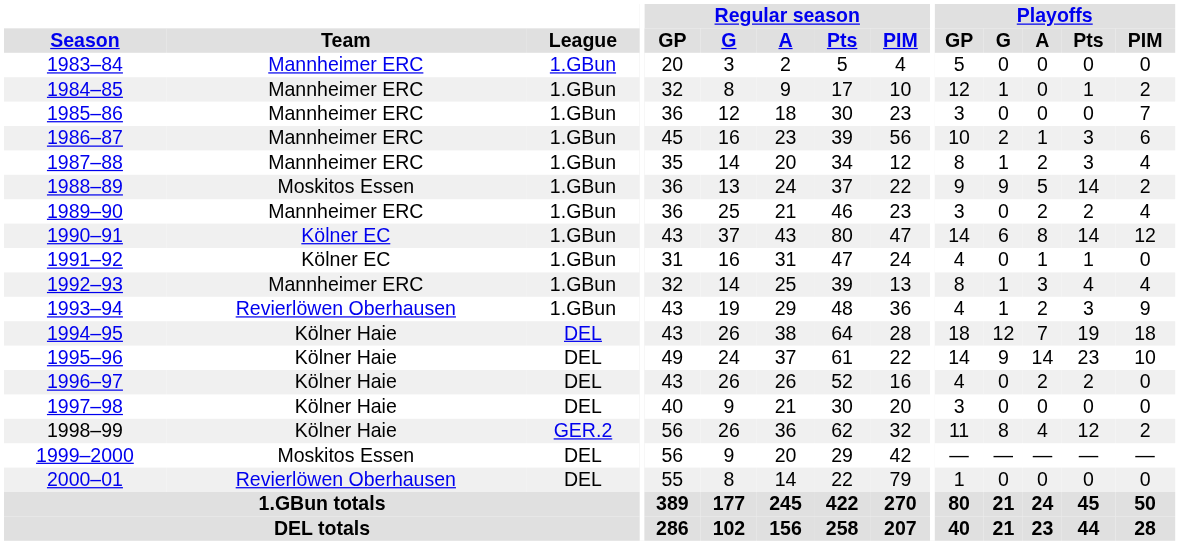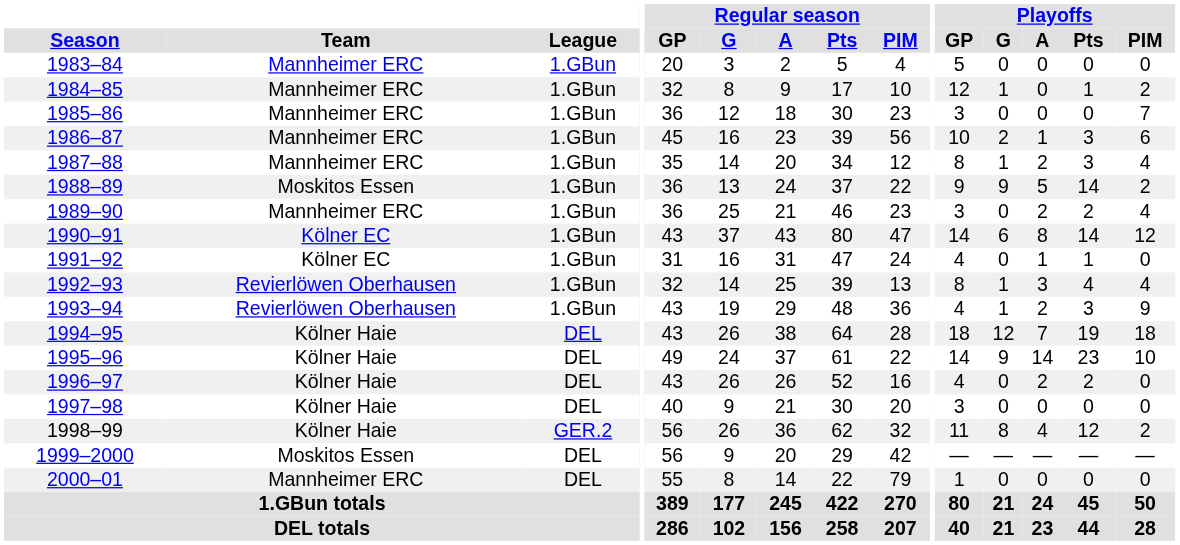 <table border="0" cellpadding="1" cellspacing="0" style="text-align:center; width:60em">
 <tr bgcolor="#e0e0e0">
 <th colspan="3" bgcolor="#ffffff"></th>
 <th rowspan="99" bgcolor="#ffffff"></th>
 <th colspan="5"><a href='#'>Regular season</a></th>
 <th rowspan="99" bgcolor="#ffffff"></th>
 <th colspan="5"><a href='#'>Playoffs</a></th>
 </tr>
 <tr bgcolor="#e0e0e0">
 <th><a href='#'>Season</a></th>
 <th>Team</th>
 <th>League</th>
 <th>GP</th>
 <th><a href='#'>G</a></th>
 <th><a href='#'>A</a></th>
 <th><a href='#'>Pts</a></th>
 <th><a href='#'>PIM</a></th>
 <th>GP</th>
 <th>G</th>
 <th>A</th>
 <th>Pts</th>
 <th>PIM</th>
 </tr>
 <tr>
 <td><a href='#'>1983–84</a></td>
 <td><a href='#'>Mannheimer ERC</a></td>
 <td><a href='#'>1.GBun</a></td>
 <td>20</td>
 <td>3</td>
 <td>2</td>
 <td>5</td>
 <td>4</td>
 <td>5</td>
 <td>0</td>
 <td>0</td>
 <td>0</td>
 <td>0</td>
 </tr>
 <tr bgcolor="#f0f0f0">
 <td><a href='#'>1984–85</a></td>
 <td>Mannheimer ERC</td>
 <td>1.GBun</td>
 <td>32</td>
 <td>8</td>
 <td>9</td>
 <td>17</td>
 <td>10</td>
 <td>12</td>
 <td>1</td>
 <td>0</td>
 <td>1</td>
 <td>2</td>
 </tr>
 <tr>
 <td><a href='#'>1985–86</a></td>
 <td>Mannheimer ERC</td>
 <td>1.GBun</td>
 <td>36</td>
 <td>12</td>
 <td>18</td>
 <td>30</td>
 <td>23</td>
 <td>3</td>
 <td>0</td>
 <td>0</td>
 <td>0</td>
 <td>7</td>
 </tr>
 <tr bgcolor="#f0f0f0">
 <td><a href='#'>1986–87</a></td>
 <td>Mannheimer ERC</td>
 <td>1.GBun</td>
 <td>45</td>
 <td>16</td>
 <td>23</td>
 <td>39</td>
 <td>56</td>
 <td>10</td>
 <td>2</td>
 <td>1</td>
 <td>3</td>
 <td>6</td>
 </tr>
 <tr>
 <td><a href='#'>1987–88</a></td>
 <td>Mannheimer ERC</td>
 <td>1.GBun</td>
 <td>35</td>
 <td>14</td>
 <td>20</td>
 <td>34</td>
 <td>12</td>
 <td>8</td>
 <td>1</td>
 <td>2</td>
 <td>3</td>
 <td>4</td>
 </tr>
 <tr bgcolor="#f0f0f0">
 <td><a href='#'>1988–89</a></td>
 <td>Moskitos Essen</td>
 <td>1.GBun</td>
 <td>36</td>
 <td>13</td>
 <td>24</td>
 <td>37</td>
 <td>22</td>
 <td>9</td>
 <td>9</td>
 <td>5</td>
 <td>14</td>
 <td>2</td>
 </tr>
 <tr>
 <td><a href='#'>1989–90</a></td>
 <td>Mannheimer ERC</td>
 <td>1.GBun</td>
 <td>36</td>
 <td>25</td>
 <td>21</td>
 <td>46</td>
 <td>23</td>
 <td>3</td>
 <td>0</td>
 <td>2</td>
 <td>2</td>
 <td>4</td>
 </tr>
 <tr bgcolor="#f0f0f0">
 <td><a href='#'>1990–91</a></td>
 <td><a href='#'>Kölner EC</a></td>
 <td>1.GBun</td>
 <td>43</td>
 <td>37</td>
 <td>43</td>
 <td>80</td>
 <td>47</td>
 <td>14</td>
 <td>6</td>
 <td>8</td>
 <td>14</td>
 <td>12</td>
 </tr>
 <tr>
 <td><a href='#'>1991–92</a></td>
 <td>Kölner EC</td>
 <td>1.GBun</td>
 <td>31</td>
 <td>16</td>
 <td>31</td>
 <td>47</td>
 <td>24</td>
 <td>4</td>
 <td>0</td>
 <td>1</td>
 <td>1</td>
 <td>0</td>
 </tr>
 <tr bgcolor="#f0f0f0">
 <td><a href='#'>1992–93</a></td>
-<td>Mannheimer ERC</td>
+<td><a href='#'>Revierlöwen Oberhausen</a></td>
 <td>1.GBun</td>
 <td>32</td>
 <td>14</td>
 <td>25</td>
 <td>39</td>
 <td>13</td>
 <td>8</td>
 <td>1</td>
 <td>3</td>
 <td>4</td>
 <td>4</td>
 </tr>
 <tr>
 <td><a href='#'>1993–94</a></td>
 <td><a href='#'>Revierlöwen Oberhausen</a></td>
 <td>1.GBun</td>
 <td>43</td>
 <td>19</td>
 <td>29</td>
 <td>48</td>
 <td>36</td>
 <td>4</td>
 <td>1</td>
 <td>2</td>
 <td>3</td>
 <td>9</td>
 </tr>
 <tr bgcolor="#f0f0f0">
 <td><a href='#'>1994–95</a></td>
 <td>Kölner Haie</td>
 <td><a href='#'>DEL</a></td>
 <td>43</td>
 <td>26</td>
 <td>38</td>
 <td>64</td>
 <td>28</td>
 <td>18</td>
 <td>12</td>
 <td>7</td>
 <td>19</td>
 <td>18</td>
 </tr>
 <tr>
 <td><a href='#'>1995–96</a></td>
 <td>Kölner Haie</td>
 <td>DEL</td>
 <td>49</td>
 <td>24</td>
 <td>37</td>
 <td>61</td>
 <td>22</td>
 <td>14</td>
 <td>9</td>
 <td>14</td>
 <td>23</td>
 <td>10</td>
 </tr>
 <tr bgcolor="#f0f0f0">
 <td><a href='#'>1996–97</a></td>
 <td>Kölner Haie</td>
 <td>DEL</td>
 <td>43</td>
 <td>26</td>
 <td>26</td>
 <td>52</td>
 <td>16</td>
 <td>4</td>
 <td>0</td>
 <td>2</td>
 <td>2</td>
 <td>0</td>
 </tr>
 <tr>
 <td><a href='#'>1997–98</a></td>
 <td>Kölner Haie</td>
 <td>DEL</td>
 <td>40</td>
 <td>9</td>
 <td>21</td>
 <td>30</td>
 <td>20</td>
 <td>3</td>
 <td>0</td>
 <td>0</td>
 <td>0</td>
 <td>0</td>
 </tr>
 <tr bgcolor="#f0f0f0">
 <td>1998–99</td>
 <td>Kölner Haie</td>
 <td><a href='#'>GER.2</a></td>
 <td>56</td>
 <td>26</td>
 <td>36</td>
 <td>62</td>
 <td>32</td>
 <td>11</td>
 <td>8</td>
 <td>4</td>
 <td>12</td>
 <td>2</td>
 </tr>
 <tr>
 <td><a href='#'>1999–2000</a></td>
 <td>Moskitos Essen</td>
 <td>DEL</td>
 <td>56</td>
 <td>9</td>
 <td>20</td>
 <td>29</td>
 <td>42</td>
 <td>—</td>
 <td>—</td>
 <td>—</td>
 <td>—</td>
 <td>—</td>
 </tr>
 <tr bgcolor="#f0f0f0">
 <td><a href='#'>2000–01</a></td>
-<td><a href='#'>Revierlöwen Oberhausen</a></td>
+<td>Mannheimer ERC</td>
 <td>DEL</td>
 <td>55</td>
 <td>8</td>
 <td>14</td>
 <td>22</td>
 <td>79</td>
 <td>1</td>
 <td>0</td>
 <td>0</td>
 <td>0</td>
 <td>0</td>
 </tr>
 <tr bgcolor="#e0e0e0">
 <th colspan="3">1.GBun totals</th>
 <th>389</th>
 <th>177</th>
 <th>245</th>
 <th>422</th>
 <th>270</th>
 <th>80</th>
 <th>21</th>
 <th>24</th>
 <th>45</th>
 <th>50</th>
 </tr>
 <tr bgcolor="#e0e0e0">
 <th colspan="3">DEL totals</th>
 <th>286</th>
 <th>102</th>
 <th>156</th>
 <th>258</th>
 <th>207</th>
 <th>40</th>
 <th>21</th>
 <th>23</th>
 <th>44</th>
 <th>28</th>
 </tr>
 </table>
